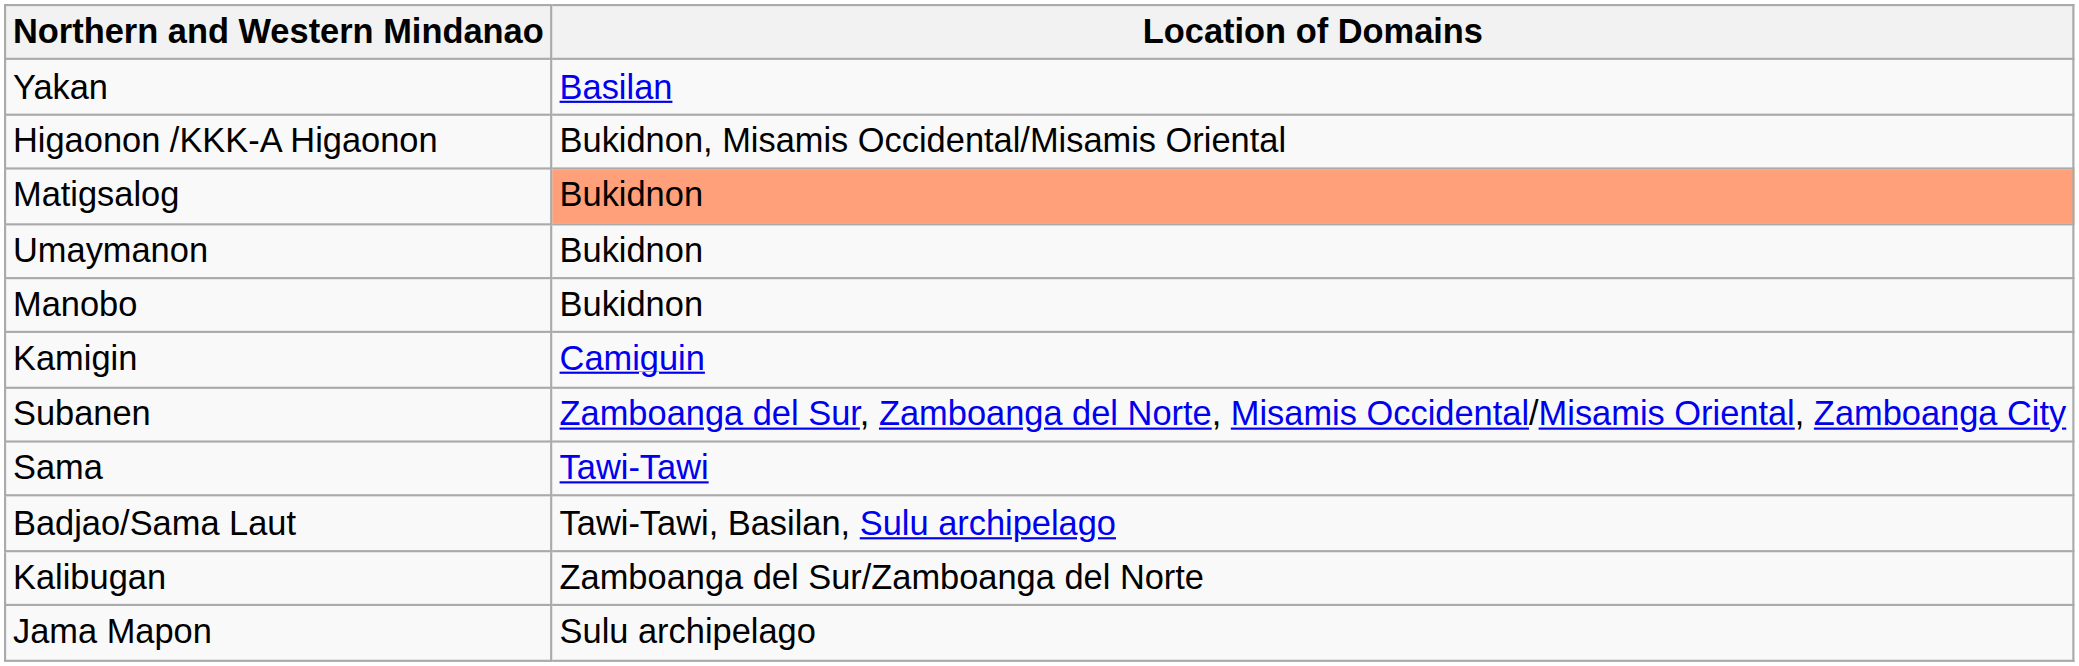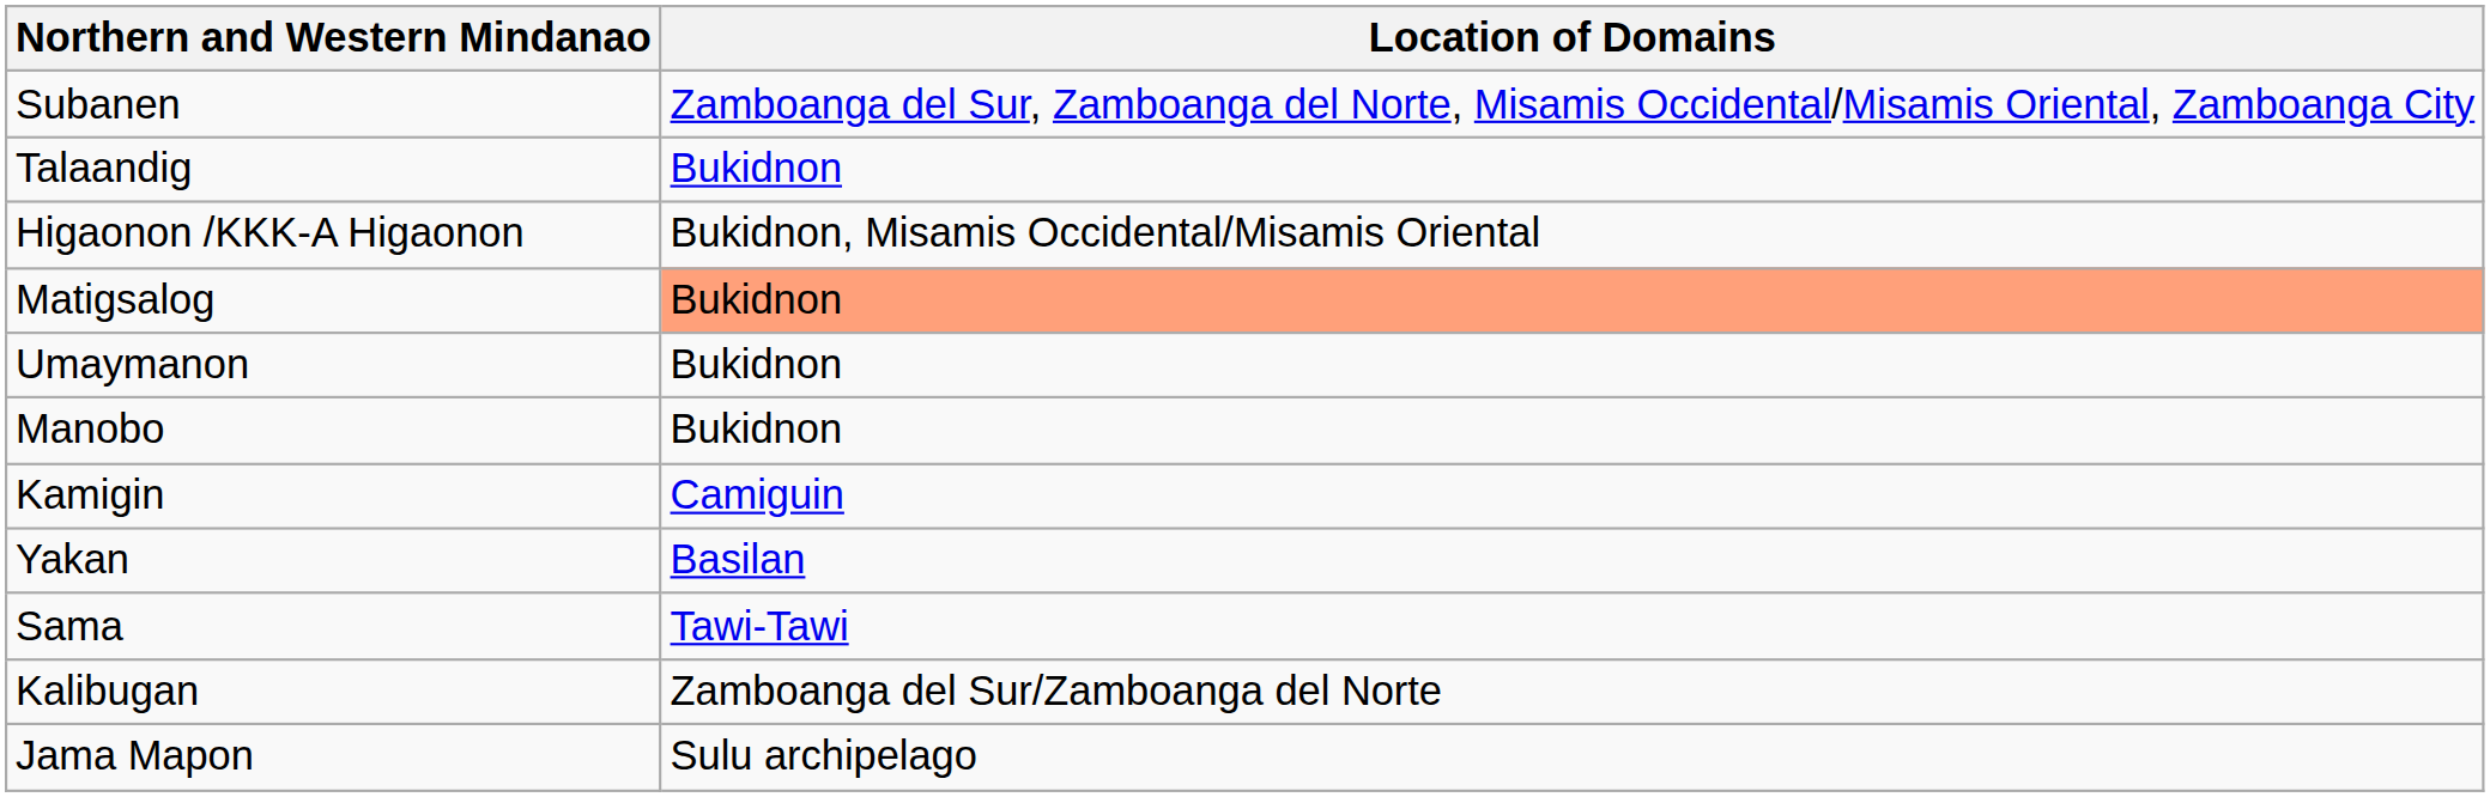 <table class="wikitable">
 <tr>
 <th>Northern and Western Mindanao</th>
 <th>Location of Domains</th>
 </tr>
 <tr>
-<td>Yakan</td>
-<td><a href='#'>Basilan</a></td>
+<td>Subanen</td>
+<td><a href='#'>Zamboanga del Sur</a>, <a href='#'>Zamboanga del Norte</a>, <a href='#'>Misamis Occidental</a>/<a href='#'>Misamis Oriental</a>, <a href='#'>Zamboanga City</a></td>
+</tr>
+<tr>
+<td>Talaandig</td>
+<td><a href='#'>Bukidnon</a></td>
 </tr>
 <tr>
 <td>Higaonon /KKK-A Higaonon</td>
 <td>Bukidnon, Misamis Occidental/Misamis Oriental</td>
 </tr>
 <tr>
 <td>Matigsalog</td>
 <td style="background: lightsalmon;">Bukidnon</td>
 </tr>
 <tr>
 <td>Umaymanon</td>
 <td>Bukidnon</td>
 </tr>
 <tr>
 <td>Manobo</td>
 <td>Bukidnon</td>
 </tr>
 <tr>
 <td>Kamigin</td>
 <td><a href='#'>Camiguin</a></td>
 </tr>
 <tr>
-<td>Subanen</td>
-<td><a href='#'>Zamboanga del Sur</a>, <a href='#'>Zamboanga del Norte</a>, <a href='#'>Misamis Occidental</a>/<a href='#'>Misamis Oriental</a>, <a href='#'>Zamboanga City</a></td>
+<td>Yakan</td>
+<td><a href='#'>Basilan</a></td>
 </tr>
 <tr>
 <td>Sama</td>
 <td><a href='#'>Tawi-Tawi</a></td>
-</tr>
-<tr>
-<td>Badjao/Sama Laut</td>
-<td>Tawi-Tawi, Basilan, <a href='#'>Sulu archipelago</a></td>
 </tr>
 <tr>
 <td>Kalibugan</td>
 <td>Zamboanga del Sur/Zamboanga del Norte</td>
 </tr>
 <tr>
 <td>Jama Mapon</td>
 <td>Sulu archipelago</td>
 </tr>
 </table>
